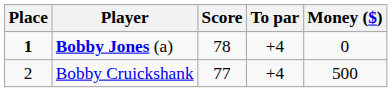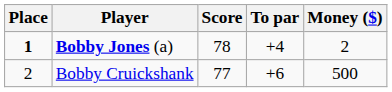 <table class="wikitable">
 <tr>
 <th>Place</th>
 <th>Player</th>
 <th>Score</th>
 <th>To par</th>
 <th>Money (<a href='#'>$</a>)</th>
 </tr>
 <tr>
 <td align=center><strong>1</strong></td>
 <td> <strong><a href='#'>Bobby Jones</a></strong> (a)</td>
 <td align=center>78</td>
 <td align=center>+4</td>
-<td align=center>0</td>
+<td align=center>2</td>
 </tr>
 <tr>
 <td align=center>2</td>
 <td> <a href='#'>Bobby Cruickshank</a></td>
 <td align=center>77</td>
-<td align=center>+4</td>
+<td align=center>+6</td>
 <td align=center>500</td>
 </tr>
 </table>
